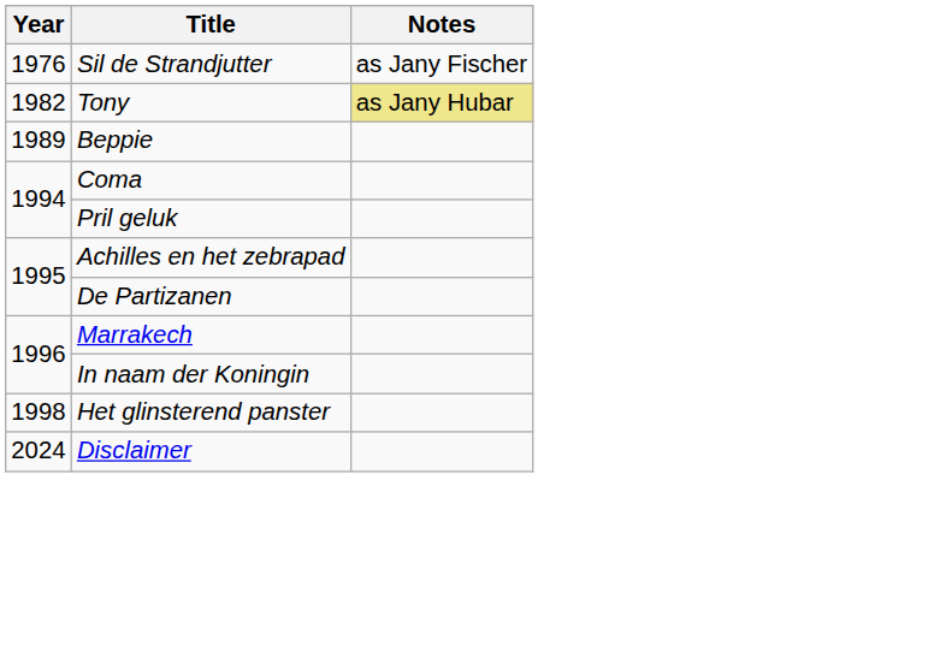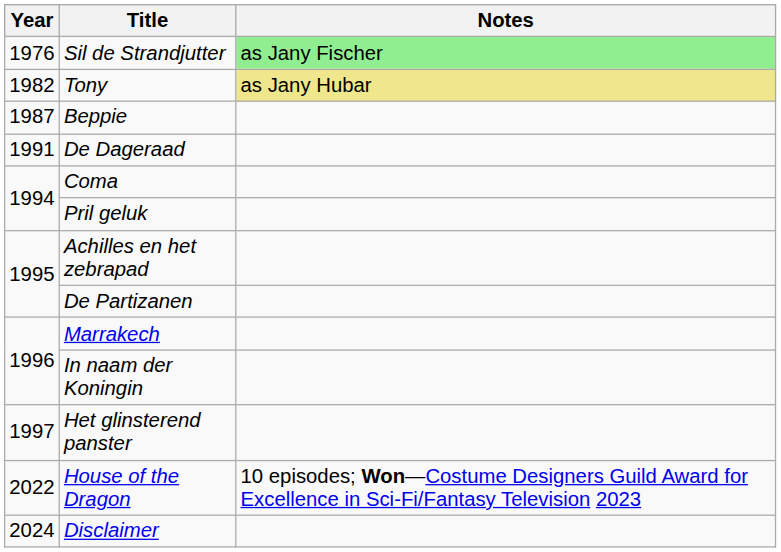 <table class="wikitable">
 <tr style="background:#b0c4de; text-align:center;">
 <th>Year</th>
 <th>Title</th>
 <th>Notes</th>
 </tr>
 <tr>
 <td>1976</td>
 <td><em>Sil de Strandjutter</em></td>
-<td>as Jany Fischer</td>
+<td style="background: lightgreen;">as Jany Fischer</td>
 </tr>
 <tr>
 <td>1982</td>
 <td><em>Tony</em></td>
 <td style="background: khaki;">as Jany Hubar</td>
 </tr>
 <tr>
-<td>1989</td>
+<td>1987</td>
 <td><em>Beppie</em></td>
+<td></td>
+</tr>
+<tr>
+<td>1991</td>
+<td><em>De Dageraad</em></td>
 <td></td>
 </tr>
 <tr>
 <td rowspan=2>1994</td>
 <td><em>Coma</em></td>
 <td></td>
 </tr>
 <tr>
 <td><em>Pril geluk</em></td>
 <td></td>
 </tr>
 <tr>
 <td rowspan=2>1995</td>
 <td><em>Achilles en het zebrapad</em></td>
 <td></td>
 </tr>
 <tr>
 <td><em>De Partizanen</em></td>
 <td></td>
 </tr>
 <tr>
 <td rowspan=2>1996</td>
 <td><em><a href='#'>Marrakech</a></em></td>
 <td></td>
 </tr>
 <tr>
 <td><em>In naam der Koningin</em></td>
 <td></td>
 </tr>
 <tr>
-<td>1998</td>
+<td>1997</td>
 <td><em>Het glinsterend panster</em></td>
 <td></td>
+</tr>
+<tr>
+<td>2022</td>
+<td><em><a href='#'>House of the Dragon</a></em></td>
+<td>10 episodes; <strong>Won</strong>—<a href='#'>Costume Designers Guild Award for Excellence in Sci-Fi/Fantasy Television</a> <a href='#'>2023</a></td>
 </tr>
 <tr>
 <td>2024</td>
 <td><em><a href='#'>Disclaimer</a></em></td>
 <td></td>
 </tr>
 </table>
